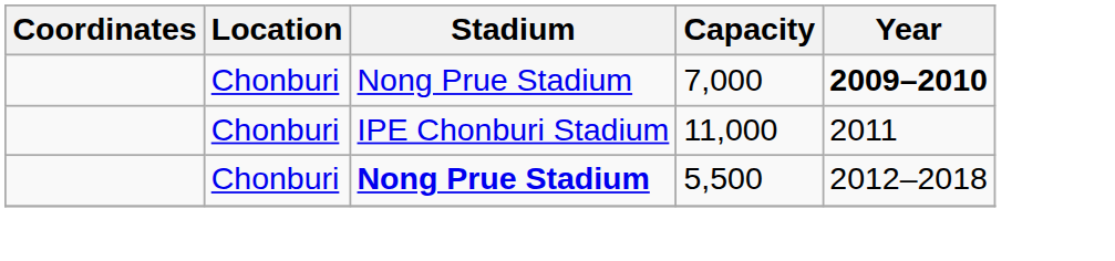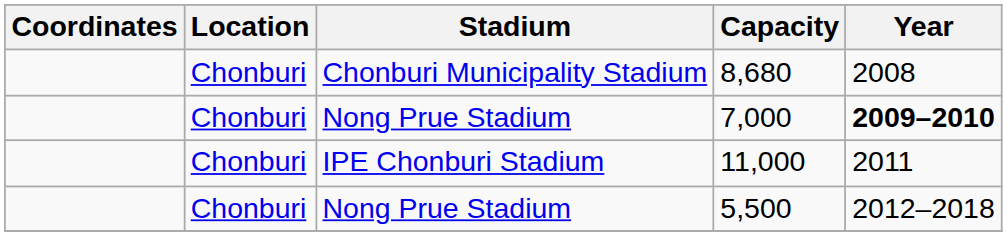 <table class="wikitable sortable">
 <tr>
 <th>Coordinates</th>
 <th>Location</th>
 <th>Stadium</th>
 <th>Capacity</th>
 <th>Year</th>
+</tr>
+<tr>
+<td></td>
+<td><a href='#'>Chonburi</a></td>
+<td><a href='#'>Chonburi Municipality Stadium</a></td>
+<td>8,680</td>
+<td>2008</td>
 </tr>
 <tr>
 <td></td>
 <td><a href='#'>Chonburi</a></td>
 <td><a href='#'>Nong Prue Stadium</a></td>
 <td>7,000</td>
 <td><strong>2009–2010</strong></td>
 </tr>
 <tr>
 <td></td>
 <td><a href='#'>Chonburi</a></td>
 <td><a href='#'>IPE Chonburi Stadium</a></td>
 <td>11,000</td>
 <td>2011</td>
 </tr>
 <tr>
 <td></td>
 <td><a href='#'>Chonburi</a></td>
-<td><strong><a href='#'>Nong Prue Stadium</a></strong></td>
+<td><a href='#'>Nong Prue Stadium</a></td>
 <td>5,500</td>
 <td>2012–2018</td>
 </tr>
 <tr>
 </tr>
 </table>
